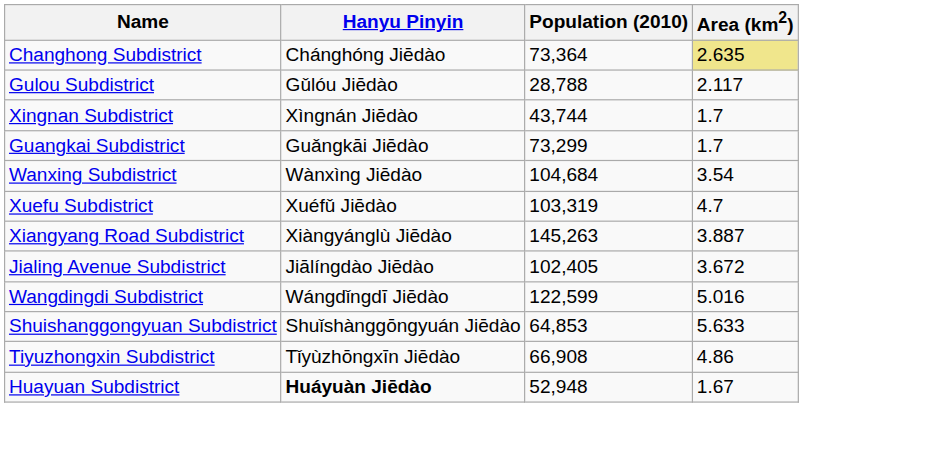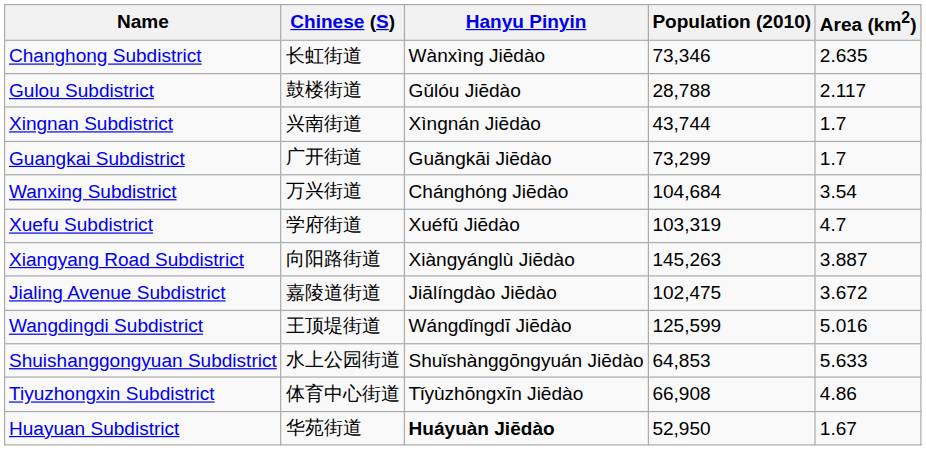 <table class="wikitable">
 <tr>
 <th>Name</th>
+<th><a href='#'>Chinese</a> (<a href='#'>S</a>)</th>
 <th><a href='#'>Hanyu Pinyin</a></th>
 <th>Population (2010)</th>
 <th>Area (km<sup>2</sup>)</th>
 </tr>
 <tr>
 <td><a href='#'>Changhong Subdistrict</a></td>
-<td>Chánghóng Jiēdào</td>
-<td>73,364</td>
-<td style="background: khaki;">2.635</td>
+<td>长虹街道</td>
+<td>Wànxìng Jiēdào</td>
+<td>73,346</td>
+<td>2.635</td>
 </tr>
 <tr>
 <td><a href='#'>Gulou Subdistrict</a></td>
+<td>鼓楼街道</td>
 <td>Gǔlóu Jiēdào</td>
 <td>28,788</td>
 <td>2.117</td>
 </tr>
 <tr>
 <td><a href='#'>Xingnan Subdistrict</a></td>
+<td>兴南街道</td>
 <td>Xìngnán Jiēdào</td>
 <td>43,744</td>
 <td>1.7</td>
 </tr>
 <tr>
 <td><a href='#'>Guangkai Subdistrict</a></td>
+<td>广开街道</td>
 <td>Guǎngkāi Jiēdào</td>
 <td>73,299</td>
 <td>1.7</td>
 </tr>
 <tr>
 <td><a href='#'>Wanxing Subdistrict</a></td>
-<td>Wànxìng Jiēdào</td>
+<td>万兴街道</td>
+<td>Chánghóng Jiēdào</td>
 <td>104,684</td>
 <td>3.54</td>
 </tr>
 <tr>
 <td><a href='#'>Xuefu Subdistrict</a></td>
+<td>学府街道</td>
 <td>Xuéfǔ Jiēdào</td>
 <td>103,319</td>
 <td>4.7</td>
 </tr>
 <tr>
 <td><a href='#'>Xiangyang Road Subdistrict</a></td>
+<td>向阳路街道</td>
 <td>Xiàngyánglù Jiēdào</td>
 <td>145,263</td>
 <td>3.887</td>
 </tr>
 <tr>
 <td><a href='#'>Jialing Avenue Subdistrict</a></td>
+<td>嘉陵道街道</td>
 <td>Jiālíngdào Jiēdào</td>
-<td>102,405</td>
+<td>102,475</td>
 <td>3.672</td>
 </tr>
 <tr>
 <td><a href='#'>Wangdingdi Subdistrict</a></td>
+<td>王顶堤街道</td>
 <td>Wángdǐngdī Jiēdào</td>
-<td>122,599</td>
+<td>125,599</td>
 <td>5.016</td>
 </tr>
 <tr>
 <td><a href='#'>Shuishanggongyuan Subdistrict</a></td>
+<td>水上公园街道</td>
 <td>Shuǐshànggōngyuán Jiēdào</td>
 <td>64,853</td>
 <td>5.633</td>
 </tr>
 <tr>
 <td><a href='#'>Tiyuzhongxin Subdistrict</a></td>
+<td>体育中心街道</td>
 <td>Tǐyùzhōngxīn Jiēdào</td>
 <td>66,908</td>
 <td>4.86</td>
 </tr>
 <tr>
 <td><a href='#'>Huayuan Subdistrict</a></td>
+<td>华苑街道</td>
 <td><strong>Huáyuàn Jiēdào</strong></td>
-<td>52,948</td>
+<td>52,950</td>
 <td>1.67</td>
 </tr>
 </table>
